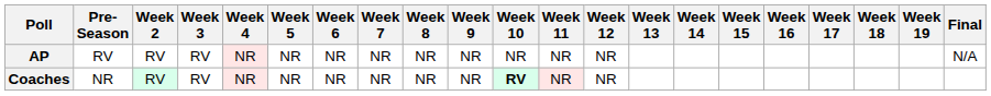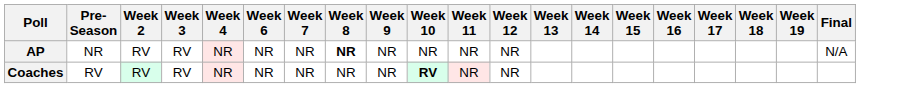 <table class="wikitable" style="white-space:nowrap;font-size:90%">
 <tr>
 <th>Poll</th>
 <th>Pre-<br>Season</th>
 <th>Week<br>2</th>
 <th>Week<br>3</th>
 <th>Week<br>4</th>
-<th>Week<br>5</th>
 <th>Week<br>6</th>
 <th>Week<br>7</th>
 <th>Week<br>8</th>
 <th>Week<br>9</th>
 <th>Week<br>10</th>
 <th>Week<br>11</th>
 <th>Week<br>12</th>
 <th>Week<br>13</th>
 <th>Week<br>14</th>
 <th>Week<br>15</th>
 <th>Week<br>16</th>
 <th>Week<br>17</th>
 <th>Week<br>18</th>
 <th>Week<br>19</th>
 <th>Final</th>
 </tr>
 <tr style="text-align:center;">
 <th>AP</th>
-<td style="background:#FFFFFF;">RV</td>
+<td style="background:#FFFFFF;">NR</td>
 <td style="background:#FFFFFF;">RV</td>
 <td style="background:#FFFFFF;">RV</td>
 <td style="background:#FFE6E6;">NR</td>
 <td style="background:#FFFFFF;">NR</td>
 <td style="background:#FFFFFF;">NR</td>
-<td style="background:#FFFFFF;">NR</td>
-<td style="background:#FFFFFF;">NR</td>
+<td style="background:#FFFFFF;"><strong>NR</strong></td>
 <td style="background:#FFFFFF;">NR</td>
 <td style="background:#FFFFFF;">NR</td>
 <td style="background:#FFFFFF;">NR</td>
 <td style="background:#FFFFFF;">NR</td>
 <td style="background:#FFFFFF;"></td>
 <td style="background:#FFFFFF;"></td>
 <td style="background:#FFFFFF;"></td>
 <td style="background:#FFFFFF;"></td>
 <td style="background:#FFFFFF;"></td>
 <td style="background:#FFFFFF;"></td>
 <td style="background:#FFFFFF;"></td>
 <td style="background:#FFFFFF;">N/A</td>
 </tr>
 <tr style="text-align:center;">
 <th>Coaches</th>
-<td style="background:#FFFFFF;">NR</td>
+<td style="background:#FFFFFF;">RV</td>
 <td style="background:#D8FFEB;">RV</td>
 <td style="background:#FFFFFF;">RV</td>
 <td style="background:#FFE6E6;">NR</td>
-<td style="background:#FFFFFF;">NR</td>
 <td style="background:#FFFFFF;">NR</td>
 <td style="background:#FFFFFF;">NR</td>
 <td style="background:#FFFFFF;">NR</td>
 <td style="background:#FFFFFF;">NR</td>
 <td style="background:#D8FFEB;"><strong>RV</strong></td>
 <td style="background:#FFE6E6;">NR</td>
 <td style="background:#FFFFFF;">NR</td>
 <td style="background:#FFFFFF;"></td>
 <td style="background:#FFFFFF;"></td>
 <td style="background:#FFFFFF;"></td>
 <td style="background:#FFFFFF;"></td>
 <td style="background:#FFFFFF;"></td>
 <td style="background:#FFFFFF;"></td>
 <td style="background:#FFFFFF;"></td>
 <td style="background:#FFFFFF;"></td>
 </tr>
 </table>
